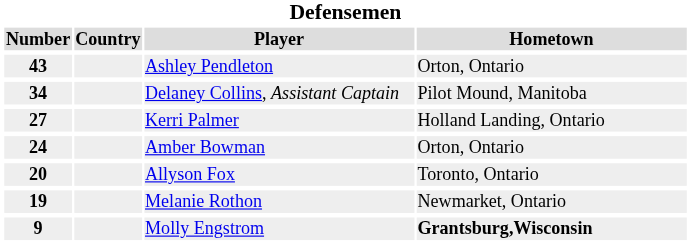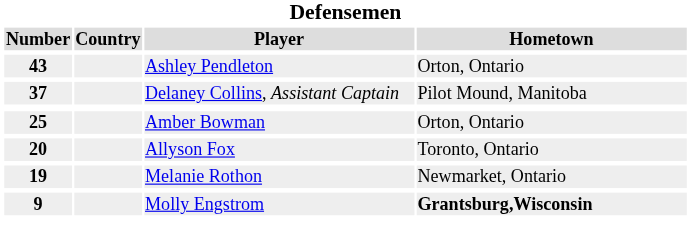 <table>
 <tr>
 <th colspan=4><big>Defensemen</big></th>
 </tr>
 <tr bgcolor="#dddddd">
 <th width=10%>Number</th>
 <th width=10%>Country</th>
 <th width=40%>Player</th>
 <th width=40%>Hometown</th>
 </tr>
 <tr>
 </tr>
 <tr bgcolor="#eeeeee">
 <td align=center><strong>43</strong></td>
 <td align=center></td>
 <td><a href='#'>Ashley Pendleton</a></td>
 <td>Orton, Ontario</td>
 </tr>
 <tr>
 </tr>
 <tr bgcolor="#eeeeee">
-<td align=center><strong>34</strong></td>
+<td align=center><strong>37</strong></td>
 <td align=center></td>
 <td><a href='#'>Delaney Collins</a>, <em>Assistant Captain</em></td>
 <td>Pilot Mound, Manitoba</td>
 </tr>
 <tr>
 </tr>
-<tr bgcolor="#eeeeee">
-<td align=center><strong>27</strong></td>
-<td align=center></td>
-<td><a href='#'>Kerri Palmer</a></td>
-<td>Holland Landing, Ontario</td>
-</tr>
 <tr>
 </tr>
 <tr bgcolor="#eeeeee">
-<td align=center><strong>24</strong></td>
+<td align=center><strong>25</strong></td>
 <td align=center></td>
 <td><a href='#'>Amber Bowman</a></td>
 <td>Orton, Ontario</td>
 </tr>
 <tr>
 </tr>
 <tr bgcolor="#eeeeee">
 <td align=center><strong>20</strong></td>
 <td align=center></td>
 <td><a href='#'>Allyson Fox</a></td>
 <td>Toronto, Ontario</td>
 </tr>
 <tr>
 </tr>
 <tr bgcolor="#eeeeee">
 <td align=center><strong>19</strong></td>
 <td align=center></td>
 <td><a href='#'>Melanie Rothon</a></td>
 <td>Newmarket, Ontario</td>
 </tr>
 <tr>
 </tr>
 <tr bgcolor="#eeeeee">
 <td align=center><strong>9</strong></td>
 <td align=center></td>
 <td><a href='#'>Molly Engstrom</a></td>
 <td><strong>Grantsburg,Wisconsin</strong></td>
 </tr>
 </table>
